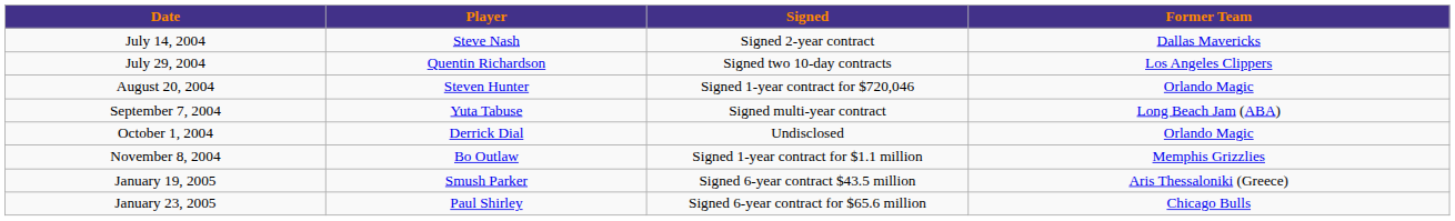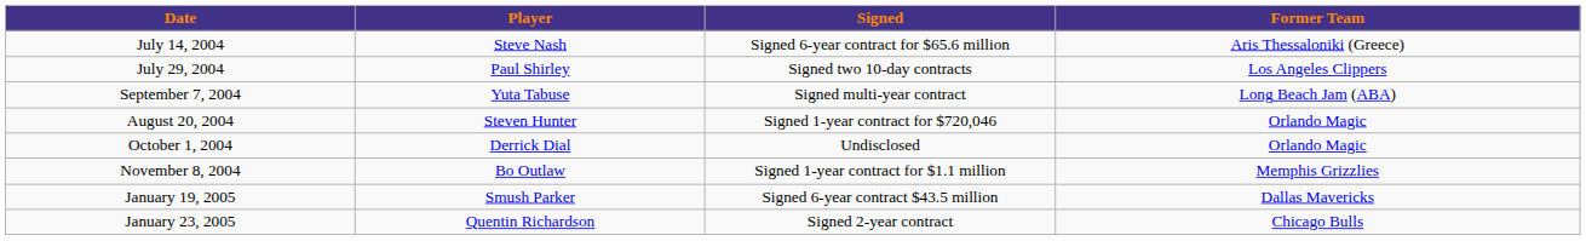 <table class="wikitable sortable sortable">
 <tr>
 <th style="background:#423189; color:#FF8800" width="10%">Date</th>
 <th style="background:#423189; color:#FF8800" width="10%">Player</th>
 <th style="background:#423189; color:#FF8800" width="10%">Signed</th>
 <th style="background:#423189; color:#FF8800" width="15%">Former Team</th>
 </tr>
 <tr style="text-align: center">
 <td>July 14, 2004</td>
 <td><a href='#'>Steve Nash</a></td>
-<td>Signed 2-year contract</td>
-<td><a href='#'>Dallas Mavericks</a></td>
+<td>Signed 6-year contract for $65.6 million</td>
+<td><a href='#'>Aris Thessaloniki</a> (Greece)</td>
 </tr>
 <tr style="text-align: center">
 <td>July 29, 2004</td>
-<td><a href='#'>Quentin Richardson</a></td>
+<td><a href='#'>Paul Shirley</a></td>
 <td>Signed two 10-day contracts</td>
 <td><a href='#'>Los Angeles Clippers</a></td>
+</tr>
+<tr style="text-align: center">
+<td>September 7, 2004</td>
+<td><a href='#'>Yuta Tabuse</a></td>
+<td>Signed multi-year contract</td>
+<td><a href='#'>Long Beach Jam</a> (<a href='#'>ABA</a>)</td>
 </tr>
 <tr style="text-align: center">
 <td>August 20, 2004</td>
 <td><a href='#'>Steven Hunter</a></td>
 <td>Signed 1-year contract for $720,046</td>
 <td><a href='#'>Orlando Magic</a></td>
-</tr>
-<tr style="text-align: center">
-<td>September 7, 2004</td>
-<td><a href='#'>Yuta Tabuse</a></td>
-<td>Signed multi-year contract</td>
-<td><a href='#'>Long Beach Jam</a> (<a href='#'>ABA</a>)</td>
 </tr>
 <tr style="text-align: center">
 <td>October 1, 2004</td>
 <td><a href='#'>Derrick Dial</a></td>
 <td>Undisclosed</td>
 <td><a href='#'>Orlando Magic</a></td>
 </tr>
 <tr style="text-align: center">
 <td>November 8, 2004</td>
 <td><a href='#'>Bo Outlaw</a></td>
 <td>Signed 1-year contract for $1.1 million</td>
 <td><a href='#'>Memphis Grizzlies</a></td>
 </tr>
 <tr style="text-align: center">
 <td>January 19, 2005</td>
 <td><a href='#'>Smush Parker</a></td>
 <td>Signed 6-year contract $43.5 million</td>
-<td><a href='#'>Aris Thessaloniki</a> (Greece)</td>
+<td><a href='#'>Dallas Mavericks</a></td>
 </tr>
 <tr style="text-align: center">
 <td>January 23, 2005</td>
-<td><a href='#'>Paul Shirley</a></td>
-<td>Signed 6-year contract for $65.6 million</td>
+<td><a href='#'>Quentin Richardson</a></td>
+<td>Signed 2-year contract</td>
 <td><a href='#'>Chicago Bulls</a></td>
 </tr>
 </table>
